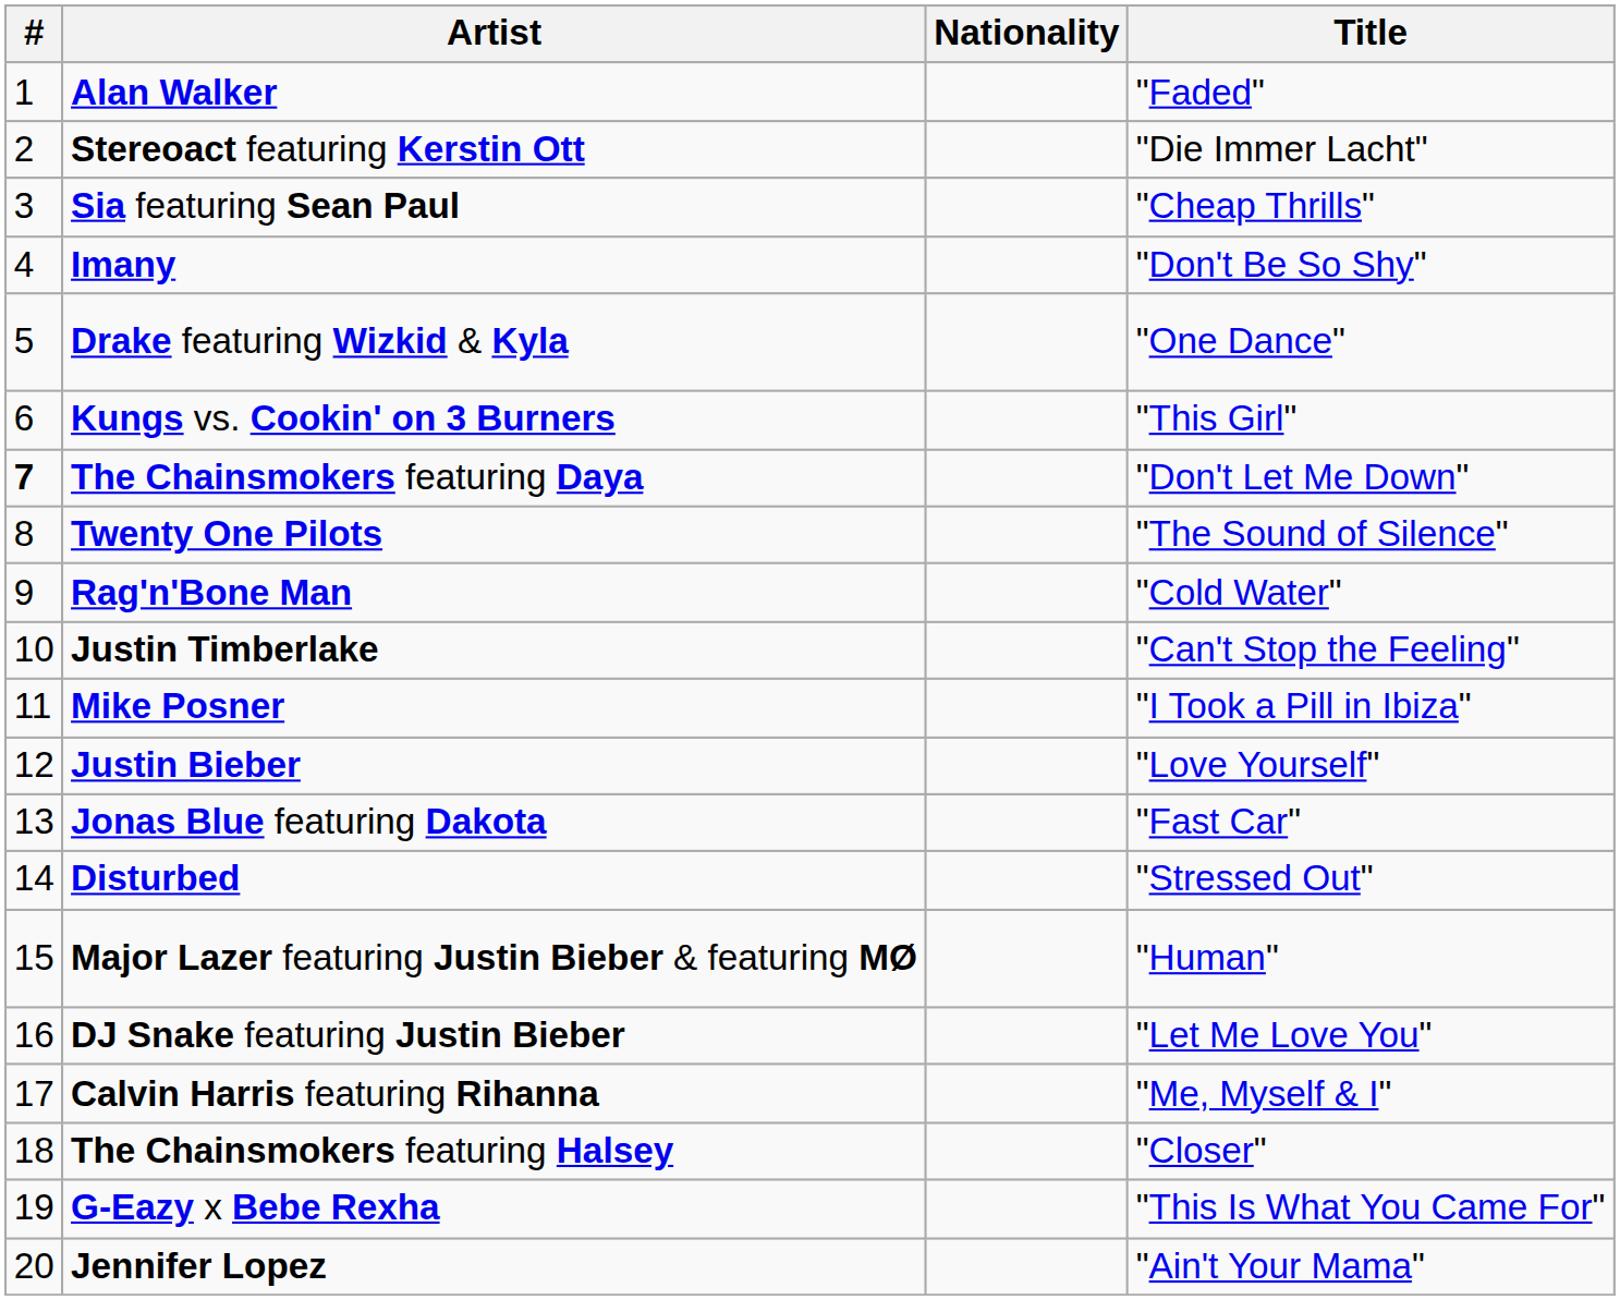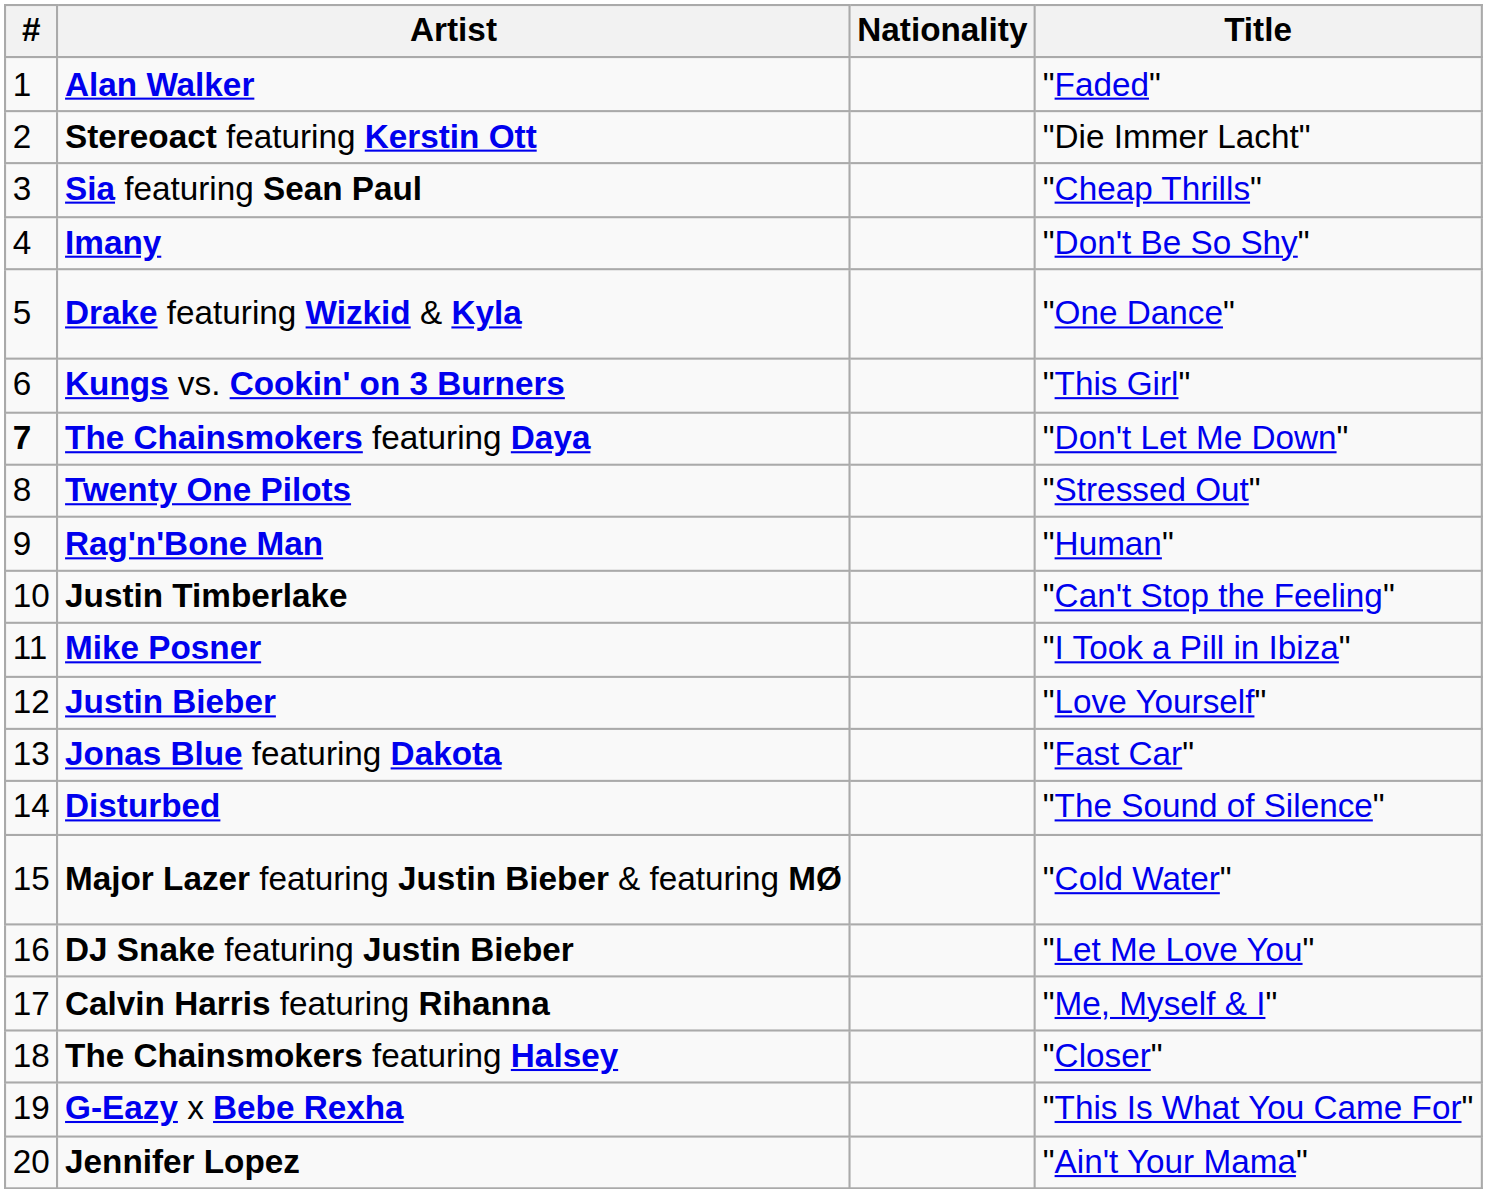 <table class="wikitable sortable">
 <tr>
 <th>#</th>
 <th>Artist</th>
 <th>Nationality</th>
 <th>Title</th>
 </tr>
 <tr>
 <td>1</td>
 <td><strong><a href='#'>Alan Walker</a></strong></td>
 <td></td>
 <td>"<a href='#'>Faded</a>"</td>
 </tr>
 <tr>
 <td>2</td>
 <td><strong>Stereoact</strong> featuring <strong><a href='#'>Kerstin Ott</a></strong></td>
 <td></td>
 <td>"Die Immer Lacht"</td>
 </tr>
 <tr>
 <td>3</td>
 <td><strong><a href='#'>Sia</a></strong> featuring <strong>Sean Paul</strong></td>
 <td><br></td>
 <td>"<a href='#'>Cheap Thrills</a>"</td>
 </tr>
 <tr>
 <td>4</td>
 <td><strong><a href='#'>Imany</a></strong></td>
 <td></td>
 <td>"<a href='#'>Don't Be So Shy</a>"</td>
 </tr>
 <tr>
 <td>5</td>
 <td><strong><a href='#'>Drake</a></strong> featuring <strong><a href='#'>Wizkid</a></strong> & <strong><a href='#'>Kyla</a></strong></td>
 <td><br><br></td>
 <td>"<a href='#'>One Dance</a>"</td>
 </tr>
 <tr>
 <td>6</td>
 <td><strong><a href='#'>Kungs</a></strong> vs. <strong><a href='#'>Cookin' on 3 Burners</a></strong></td>
 <td><br></td>
 <td>"<a href='#'>This Girl</a>"</td>
 </tr>
 <tr>
 <td><strong>7</strong></td>
 <td><strong><a href='#'>The Chainsmokers</a></strong> featuring <strong><a href='#'>Daya</a></strong></td>
 <td></td>
 <td>"<a href='#'>Don't Let Me Down</a>"</td>
 </tr>
 <tr>
 <td>8</td>
 <td><strong><a href='#'>Twenty One Pilots</a></strong></td>
 <td></td>
-<td>"<a href='#'>The Sound of Silence</a>"</td>
+<td>"<a href='#'>Stressed Out</a>"</td>
 </tr>
 <tr>
 <td>9</td>
 <td><strong><a href='#'>Rag'n'Bone Man</a></strong></td>
 <td></td>
-<td>"<a href='#'>Cold Water</a>"</td>
+<td>"<a href='#'>Human</a>"</td>
 </tr>
 <tr>
 <td>10</td>
 <td><strong>Justin Timberlake</strong></td>
 <td></td>
 <td>"<a href='#'>Can't Stop the Feeling</a>"</td>
 </tr>
 <tr>
 <td>11</td>
 <td><strong><a href='#'>Mike Posner</a></strong></td>
 <td></td>
 <td>"<a href='#'>I Took a Pill in Ibiza</a>"</td>
 </tr>
 <tr>
 <td>12</td>
 <td><strong><a href='#'>Justin Bieber</a></strong></td>
 <td></td>
 <td>"<a href='#'>Love Yourself</a>"</td>
 </tr>
 <tr>
 <td>13</td>
 <td><strong><a href='#'>Jonas Blue</a></strong> featuring <strong><a href='#'>Dakota</a></strong></td>
 <td></td>
 <td>"<a href='#'>Fast Car</a>"</td>
 </tr>
 <tr>
 <td>14</td>
 <td><strong><a href='#'>Disturbed</a></strong></td>
 <td></td>
-<td>"<a href='#'>Stressed Out</a>"</td>
+<td>"<a href='#'>The Sound of Silence</a>"</td>
 </tr>
 <tr>
 <td>15</td>
 <td><strong>Major Lazer</strong> featuring <strong>Justin Bieber</strong> & featuring <strong>MØ</strong></td>
 <td><br><br></td>
-<td>"<a href='#'>Human</a>"</td>
+<td>"<a href='#'>Cold Water</a>"</td>
 </tr>
 <tr>
 <td>16</td>
 <td><strong>DJ Snake</strong> featuring <strong>Justin Bieber</strong></td>
 <td><br></td>
 <td>"<a href='#'>Let Me Love You</a>"</td>
 </tr>
 <tr>
 <td>17</td>
 <td><strong>Calvin Harris</strong> featuring <strong>Rihanna</strong></td>
 <td><br></td>
 <td>"<a href='#'>Me, Myself & I</a>"</td>
 </tr>
 <tr>
 <td>18</td>
 <td><strong>The Chainsmokers</strong> featuring <strong><a href='#'>Halsey</a></strong></td>
 <td></td>
 <td>"<a href='#'>Closer</a>"</td>
 </tr>
 <tr>
 <td>19</td>
 <td><strong><a href='#'>G-Eazy</a></strong> x <strong><a href='#'>Bebe Rexha</a></strong></td>
 <td></td>
 <td>"<a href='#'>This Is What You Came For</a>"</td>
 </tr>
 <tr>
 <td>20</td>
 <td><strong>Jennifer Lopez</strong></td>
 <td></td>
 <td>"<a href='#'>Ain't Your Mama</a>"</td>
 </tr>
 <tr>
 </tr>
 </table>
